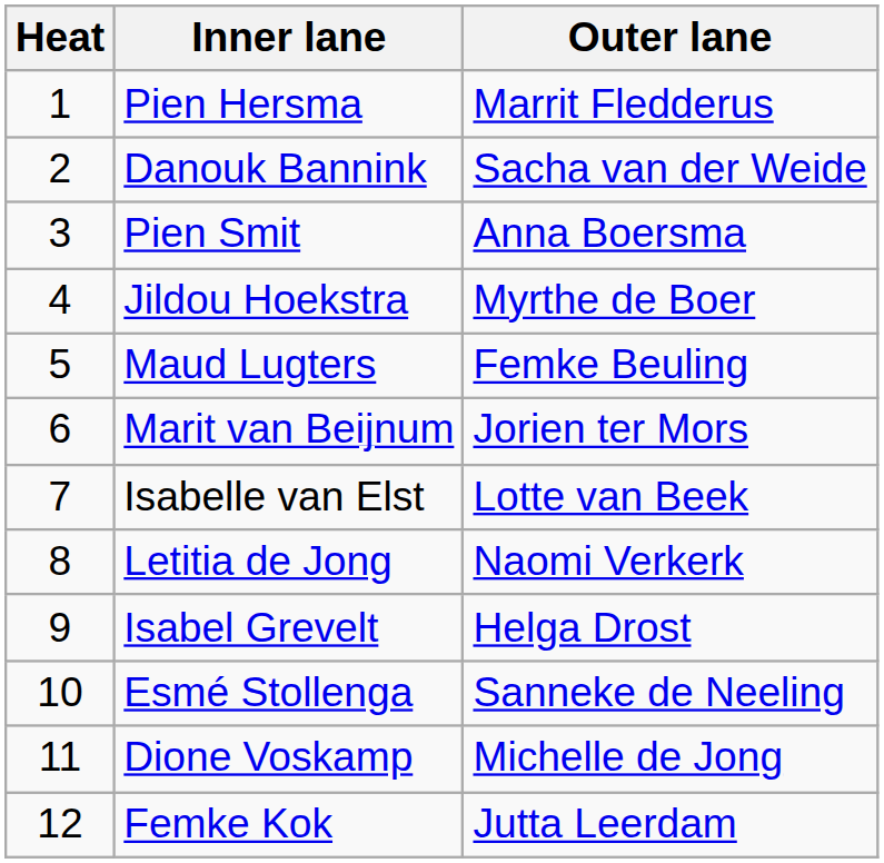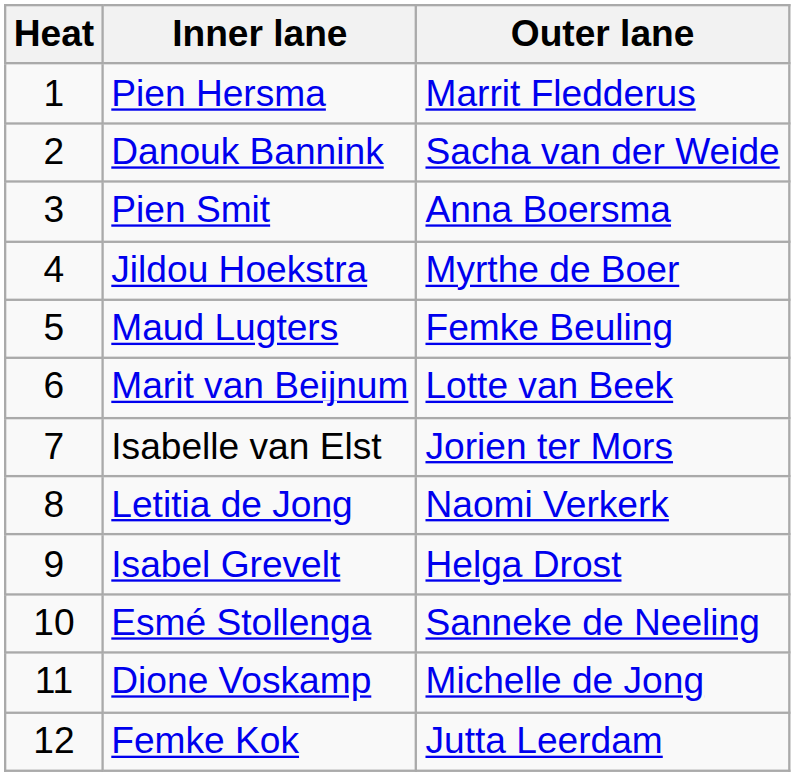 <table class="wikitable">
 <tr>
 <th>Heat</th>
 <th>Inner lane</th>
 <th>Outer lane</th>
 </tr>
 <tr>
 <td align="center">1</td>
 <td><a href='#'>Pien Hersma</a></td>
 <td><a href='#'>Marrit Fledderus</a></td>
 </tr>
 <tr>
 <td align="center">2</td>
 <td><a href='#'>Danouk Bannink</a></td>
 <td><a href='#'>Sacha van der Weide</a></td>
 </tr>
 <tr>
 <td align="center">3</td>
 <td><a href='#'>Pien Smit</a></td>
 <td><a href='#'>Anna Boersma</a></td>
 </tr>
 <tr>
 <td align="center">4</td>
 <td><a href='#'>Jildou Hoekstra</a></td>
 <td><a href='#'>Myrthe de Boer</a></td>
 </tr>
 <tr>
 <td align="center">5</td>
 <td><a href='#'>Maud Lugters</a></td>
 <td><a href='#'>Femke Beuling</a></td>
 </tr>
 <tr>
 <td align="center">6</td>
 <td><a href='#'>Marit van Beijnum</a></td>
-<td><a href='#'>Jorien ter Mors</a></td>
+<td><a href='#'>Lotte van Beek</a></td>
 </tr>
 <tr>
 <td align="center">7</td>
 <td>Isabelle van Elst</td>
-<td><a href='#'>Lotte van Beek</a></td>
+<td><a href='#'>Jorien ter Mors</a></td>
 </tr>
 <tr>
 <td align="center">8</td>
 <td><a href='#'>Letitia de Jong</a></td>
 <td><a href='#'>Naomi Verkerk</a></td>
 </tr>
 <tr>
 <td align="center">9</td>
 <td><a href='#'>Isabel Grevelt</a></td>
 <td><a href='#'>Helga Drost</a></td>
 </tr>
 <tr>
 <td align="center">10</td>
 <td><a href='#'>Esmé Stollenga</a></td>
 <td><a href='#'>Sanneke de Neeling</a></td>
 </tr>
 <tr>
 <td align="center">11</td>
 <td><a href='#'>Dione Voskamp</a></td>
 <td><a href='#'>Michelle de Jong</a></td>
 </tr>
 <tr>
 <td align="center">12</td>
 <td><a href='#'>Femke Kok</a></td>
 <td><a href='#'>Jutta Leerdam</a></td>
 </tr>
 </table>
